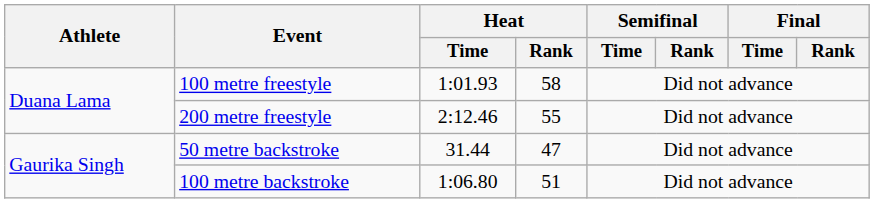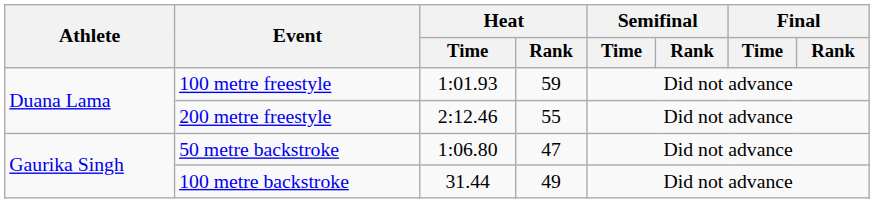 <table class="wikitable" style="text-align:center; font-size:90%; width:50%;">
 <tr>
 <th rowspan="2">Athlete</th>
 <th rowspan="2">Event</th>
 <th colspan="2">Heat</th>
 <th colspan="2">Semifinal</th>
 <th colspan="2">Final</th>
 </tr>
 <tr style="font-size:95%">
 <th>Time</th>
 <th>Rank</th>
 <th>Time</th>
 <th>Rank</th>
 <th>Time</th>
 <th>Rank</th>
 </tr>
 <tr>
 <td align=left rowspan=2><a href='#'>Duana Lama</a></td>
 <td align=left><a href='#'>100 metre freestyle</a></td>
 <td>1:01.93</td>
-<td>58</td>
+<td>59</td>
 <td colspan=4>Did not advance</td>
 </tr>
 <tr>
 <td align=left><a href='#'>200 metre freestyle</a></td>
 <td>2:12.46</td>
 <td>55</td>
 <td colspan=4>Did not advance</td>
 </tr>
 <tr>
 <td align=left rowspan=2><a href='#'>Gaurika Singh</a></td>
 <td align=left><a href='#'>50 metre backstroke</a></td>
-<td>31.44</td>
+<td>1:06.80</td>
 <td>47</td>
 <td colspan=4>Did not advance</td>
 </tr>
 <tr>
 <td align=left><a href='#'>100 metre backstroke</a></td>
-<td>1:06.80</td>
-<td>51</td>
+<td>31.44</td>
+<td>49</td>
 <td colspan=4>Did not advance</td>
 </tr>
 </table>
